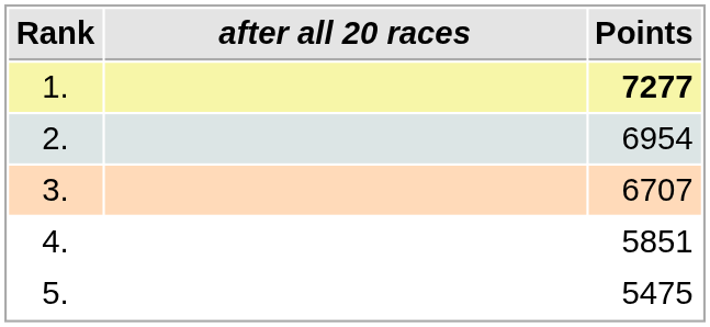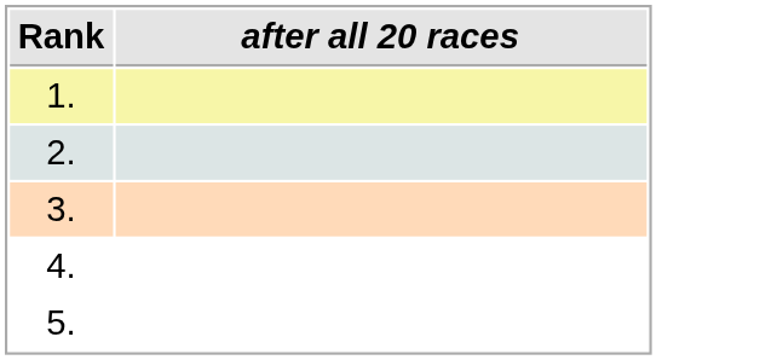 <table cellspacing="1" cellpadding="3" style="border:1px solid #aaa; font-size:86%;">
 <tr style="background:#e4e4e4;">
 <th style="border-bottom:1px solid #aaa; width:10px;">Rank</th>
 <th style="border-bottom:1px solid #aaa; width:200px; white-space:nowrap;"><em>after all 20 races</em> </th>
-<th style="border-bottom:1px solid #aaa; width:20px;">Points</th>
 </tr>
 <tr style="background:#f7f6a8;">
 <td style="text-align:center">1.</td>
 <td><strong></strong></td>
-<td style="text-align:right"><strong>7277</strong></td>
 </tr>
 <tr style="background:#dce5e5;">
 <td style="text-align:center">2.</td>
 <td></td>
-<td style="text-align:right">6954</td>
 </tr>
 <tr style="background:#ffdab9;">
 <td style="text-align:center">3.</td>
 <td></td>
-<td style="text-align:right">6707</td>
 </tr>
 <tr>
 <td style="text-align:center">4.</td>
 <td></td>
-<td style="text-align:right">5851</td>
 </tr>
 <tr>
 <td style="text-align:center">5.</td>
 <td></td>
-<td style="text-align:right">5475</td>
 </tr>
 </table>
